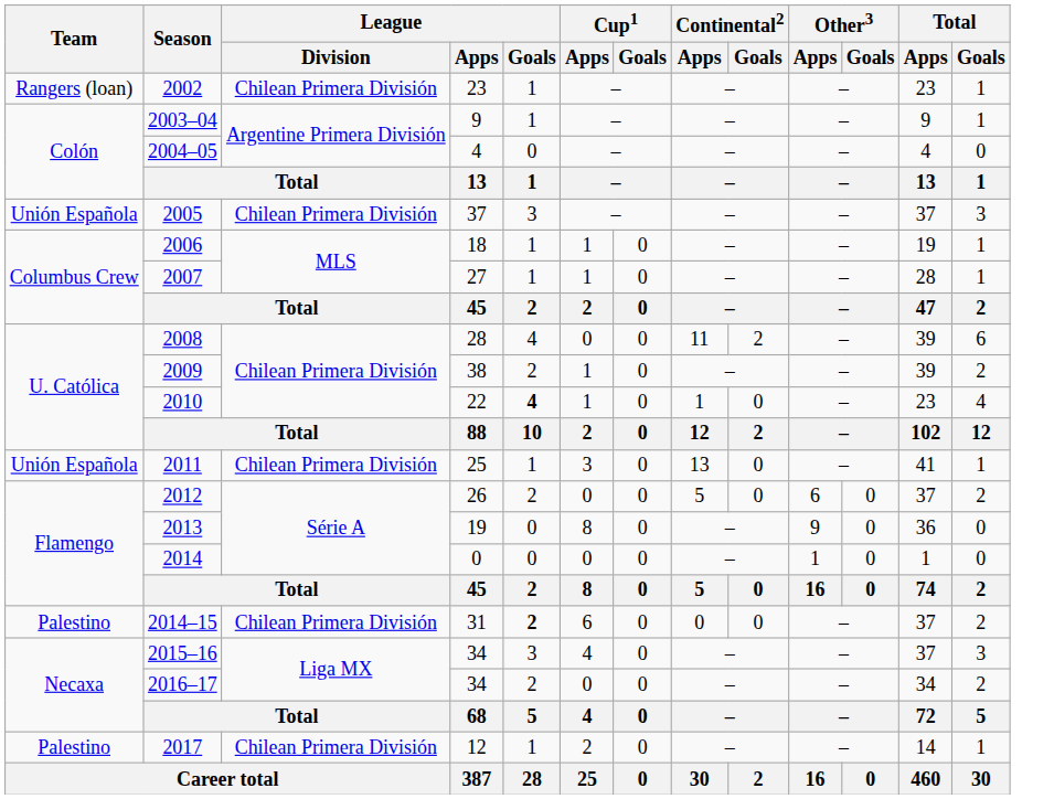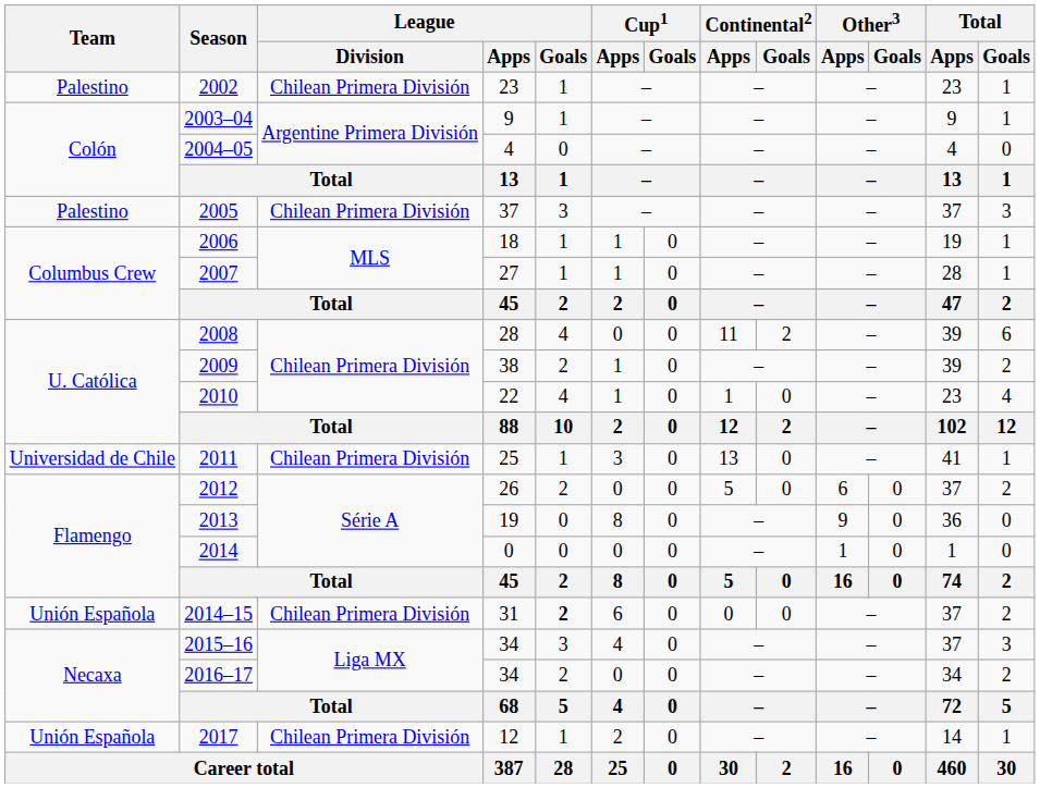 <table class="wikitable" style=text-align:center>
 <tr>
 <th rowspan=2>Team</th>
 <th rowspan=2>Season</th>
 <th colspan=3>League</th>
 <th colspan=2>Cup<sup>1</sup></th>
 <th colspan=2>Continental<sup>2</sup></th>
 <th colspan=2>Other<sup>3</sup></th>
 <th colspan=2>Total</th>
 </tr>
 <tr>
 <th>Division</th>
 <th>Apps</th>
 <th>Goals</th>
 <th>Apps</th>
 <th>Goals</th>
 <th>Apps</th>
 <th>Goals</th>
 <th>Apps</th>
 <th>Goals</th>
 <th>Apps</th>
 <th>Goals</th>
 </tr>
 <tr>
-<td rowspan=1><a href='#'>Rangers</a> (loan)</td>
+<td rowspan=1><a href='#'>Palestino</a></td>
 <td><a href='#'>2002</a></td>
 <td><a href='#'>Chilean Primera División</a></td>
 <td>23</td>
 <td>1</td>
 <td colspan=2>–</td>
 <td colspan=2>–</td>
 <td colspan=2>–</td>
 <td>23</td>
 <td>1</td>
 </tr>
 <tr>
 <td rowspan=3><a href='#'>Colón</a></td>
 <td><a href='#'>2003–04</a></td>
 <td rowspan=2><a href='#'>Argentine Primera División</a></td>
 <td>9</td>
 <td>1</td>
 <td colspan=2>–</td>
 <td colspan=2>–</td>
 <td colspan=2>–</td>
 <td>9</td>
 <td>1</td>
 </tr>
 <tr>
 <td><a href='#'>2004–05</a></td>
 <td>4</td>
 <td>0</td>
 <td colspan=2>–</td>
 <td colspan=2>–</td>
 <td colspan=2>–</td>
 <td>4</td>
 <td>0</td>
 </tr>
 <tr>
 <th colspan=2>Total</th>
 <th>13</th>
 <th>1</th>
 <th colspan=2>–</th>
 <th colspan=2>–</th>
 <th colspan=2>–</th>
 <th>13</th>
 <th>1</th>
 </tr>
 <tr>
-<td rowspan=1 align=center><a href='#'>Unión Española</a></td>
+<td rowspan=1><a href='#'>Palestino</a></td>
 <td><a href='#'>2005</a></td>
 <td><a href='#'>Chilean Primera División</a></td>
 <td>37</td>
 <td>3</td>
 <td colspan=2>–</td>
 <td colspan=2>–</td>
 <td colspan=2>–</td>
 <td>37</td>
 <td>3</td>
 </tr>
 <tr>
 <td rowspan=3><a href='#'>Columbus Crew</a></td>
 <td><a href='#'>2006</a></td>
 <td rowspan=2><a href='#'>MLS</a></td>
 <td>18</td>
 <td>1</td>
 <td>1</td>
 <td>0</td>
 <td colspan=2>–</td>
 <td colspan=2>–</td>
 <td>19</td>
 <td>1</td>
 </tr>
 <tr>
 <td><a href='#'>2007</a></td>
 <td>27</td>
 <td>1</td>
 <td>1</td>
 <td>0</td>
 <td colspan=2>–</td>
 <td colspan=2>–</td>
 <td>28</td>
 <td>1</td>
 </tr>
 <tr>
 <th colspan=2>Total</th>
 <th>45</th>
 <th>2</th>
 <th>2</th>
 <th>0</th>
 <th colspan=2>–</th>
 <th colspan=2>–</th>
 <th>47</th>
 <th>2</th>
 </tr>
 <tr>
 <td rowspan=4><a href='#'>U. Católica</a></td>
 <td><a href='#'>2008</a></td>
 <td rowspan=3><a href='#'>Chilean Primera División</a></td>
 <td>28</td>
 <td>4</td>
 <td>0</td>
 <td>0</td>
 <td>11</td>
 <td>2</td>
 <td colspan=2>–</td>
 <td>39</td>
 <td>6</td>
 </tr>
 <tr>
 <td><a href='#'>2009</a></td>
 <td>38</td>
 <td>2</td>
 <td>1</td>
 <td>0</td>
 <td colspan=2>–</td>
 <td colspan=2>–</td>
 <td>39</td>
 <td>2</td>
 </tr>
 <tr>
 <td><a href='#'>2010</a></td>
 <td>22</td>
-<td><strong>4</strong></td>
+<td>4</td>
 <td>1</td>
 <td>0</td>
 <td>1</td>
 <td>0</td>
 <td colspan=2>–</td>
 <td>23</td>
 <td>4</td>
 </tr>
 <tr>
 <th colspan=2>Total</th>
 <th>88</th>
 <th>10</th>
 <th>2</th>
 <th>0</th>
 <th>12</th>
 <th>2</th>
 <th colspan=2>–</th>
 <th>102</th>
 <th>12</th>
 </tr>
 <tr>
-<td rowspan=1 align=center><a href='#'>Unión Española</a></td>
+<td rowspan=1><a href='#'>Universidad de Chile</a></td>
 <td><a href='#'>2011</a></td>
 <td><a href='#'>Chilean Primera División</a></td>
 <td>25</td>
 <td>1</td>
 <td>3</td>
 <td>0</td>
 <td>13</td>
 <td>0</td>
 <td colspan=2>–</td>
 <td>41</td>
 <td>1</td>
 </tr>
 <tr>
 <td rowspan=4><a href='#'>Flamengo</a></td>
 <td><a href='#'>2012</a></td>
 <td rowspan=3><a href='#'>Série A</a></td>
 <td>26</td>
 <td>2</td>
 <td>0</td>
 <td>0</td>
 <td>5</td>
 <td>0</td>
 <td>6</td>
 <td>0</td>
 <td>37</td>
 <td>2</td>
 </tr>
 <tr>
 <td><a href='#'>2013</a></td>
 <td>19</td>
 <td>0</td>
 <td>8</td>
 <td>0</td>
 <td colspan=2>–</td>
 <td>9</td>
 <td>0</td>
 <td>36</td>
 <td>0</td>
 </tr>
 <tr>
 <td><a href='#'>2014</a></td>
 <td>0</td>
 <td>0</td>
 <td>0</td>
 <td>0</td>
 <td colspan=2>–</td>
 <td>1</td>
 <td>0</td>
 <td>1</td>
 <td>0</td>
 </tr>
 <tr>
 <th colspan=2>Total</th>
 <th>45</th>
 <th>2</th>
 <th>8</th>
 <th>0</th>
 <th>5</th>
 <th>0</th>
 <th>16</th>
 <th>0</th>
 <th>74</th>
 <th>2</th>
 </tr>
 <tr>
-<td rowspan=1><a href='#'>Palestino</a></td>
+<td rowspan=1 align=center><a href='#'>Unión Española</a></td>
 <td><a href='#'>2014–15</a></td>
 <td><a href='#'>Chilean Primera División</a></td>
 <td>31</td>
 <td><strong>2</strong></td>
 <td>6</td>
 <td>0</td>
 <td>0</td>
 <td>0</td>
 <td colspan=2>–</td>
 <td>37</td>
 <td>2</td>
 </tr>
 <tr>
 <td rowspan=3 align=center><a href='#'>Necaxa</a></td>
 <td><a href='#'>2015–16</a></td>
 <td rowspan=2><a href='#'>Liga MX</a></td>
 <td>34</td>
 <td>3</td>
 <td>4</td>
 <td>0</td>
 <td colspan=2>–</td>
 <td colspan=2>–</td>
 <td>37</td>
 <td>3</td>
 </tr>
 <tr>
 <td><a href='#'>2016–17</a></td>
 <td>34</td>
 <td>2</td>
 <td>0</td>
 <td>0</td>
 <td colspan=2>–</td>
 <td colspan=2>–</td>
 <td>34</td>
 <td>2</td>
 </tr>
 <tr>
 <th colspan=2>Total</th>
 <th>68</th>
 <th>5</th>
 <th>4</th>
 <th>0</th>
 <th colspan=2>–</th>
 <th colspan=2>–</th>
 <th>72</th>
 <th>5</th>
 </tr>
 <tr>
-<td rowspan=1><a href='#'>Palestino</a></td>
+<td rowspan=1 align=center><a href='#'>Unión Española</a></td>
 <td><a href='#'>2017</a></td>
 <td><a href='#'>Chilean Primera División</a></td>
 <td>12</td>
 <td>1</td>
 <td>2</td>
 <td>0</td>
 <td colspan=2>–</td>
 <td colspan=2>–</td>
 <td>14</td>
 <td>1</td>
 </tr>
 <tr>
 <th colspan=3>Career total</th>
 <th>387</th>
 <th>28</th>
 <th>25</th>
 <th>0</th>
 <th>30</th>
 <th>2</th>
 <th>16</th>
 <th>0</th>
 <th>460</th>
 <th>30</th>
 </tr>
 </table>
